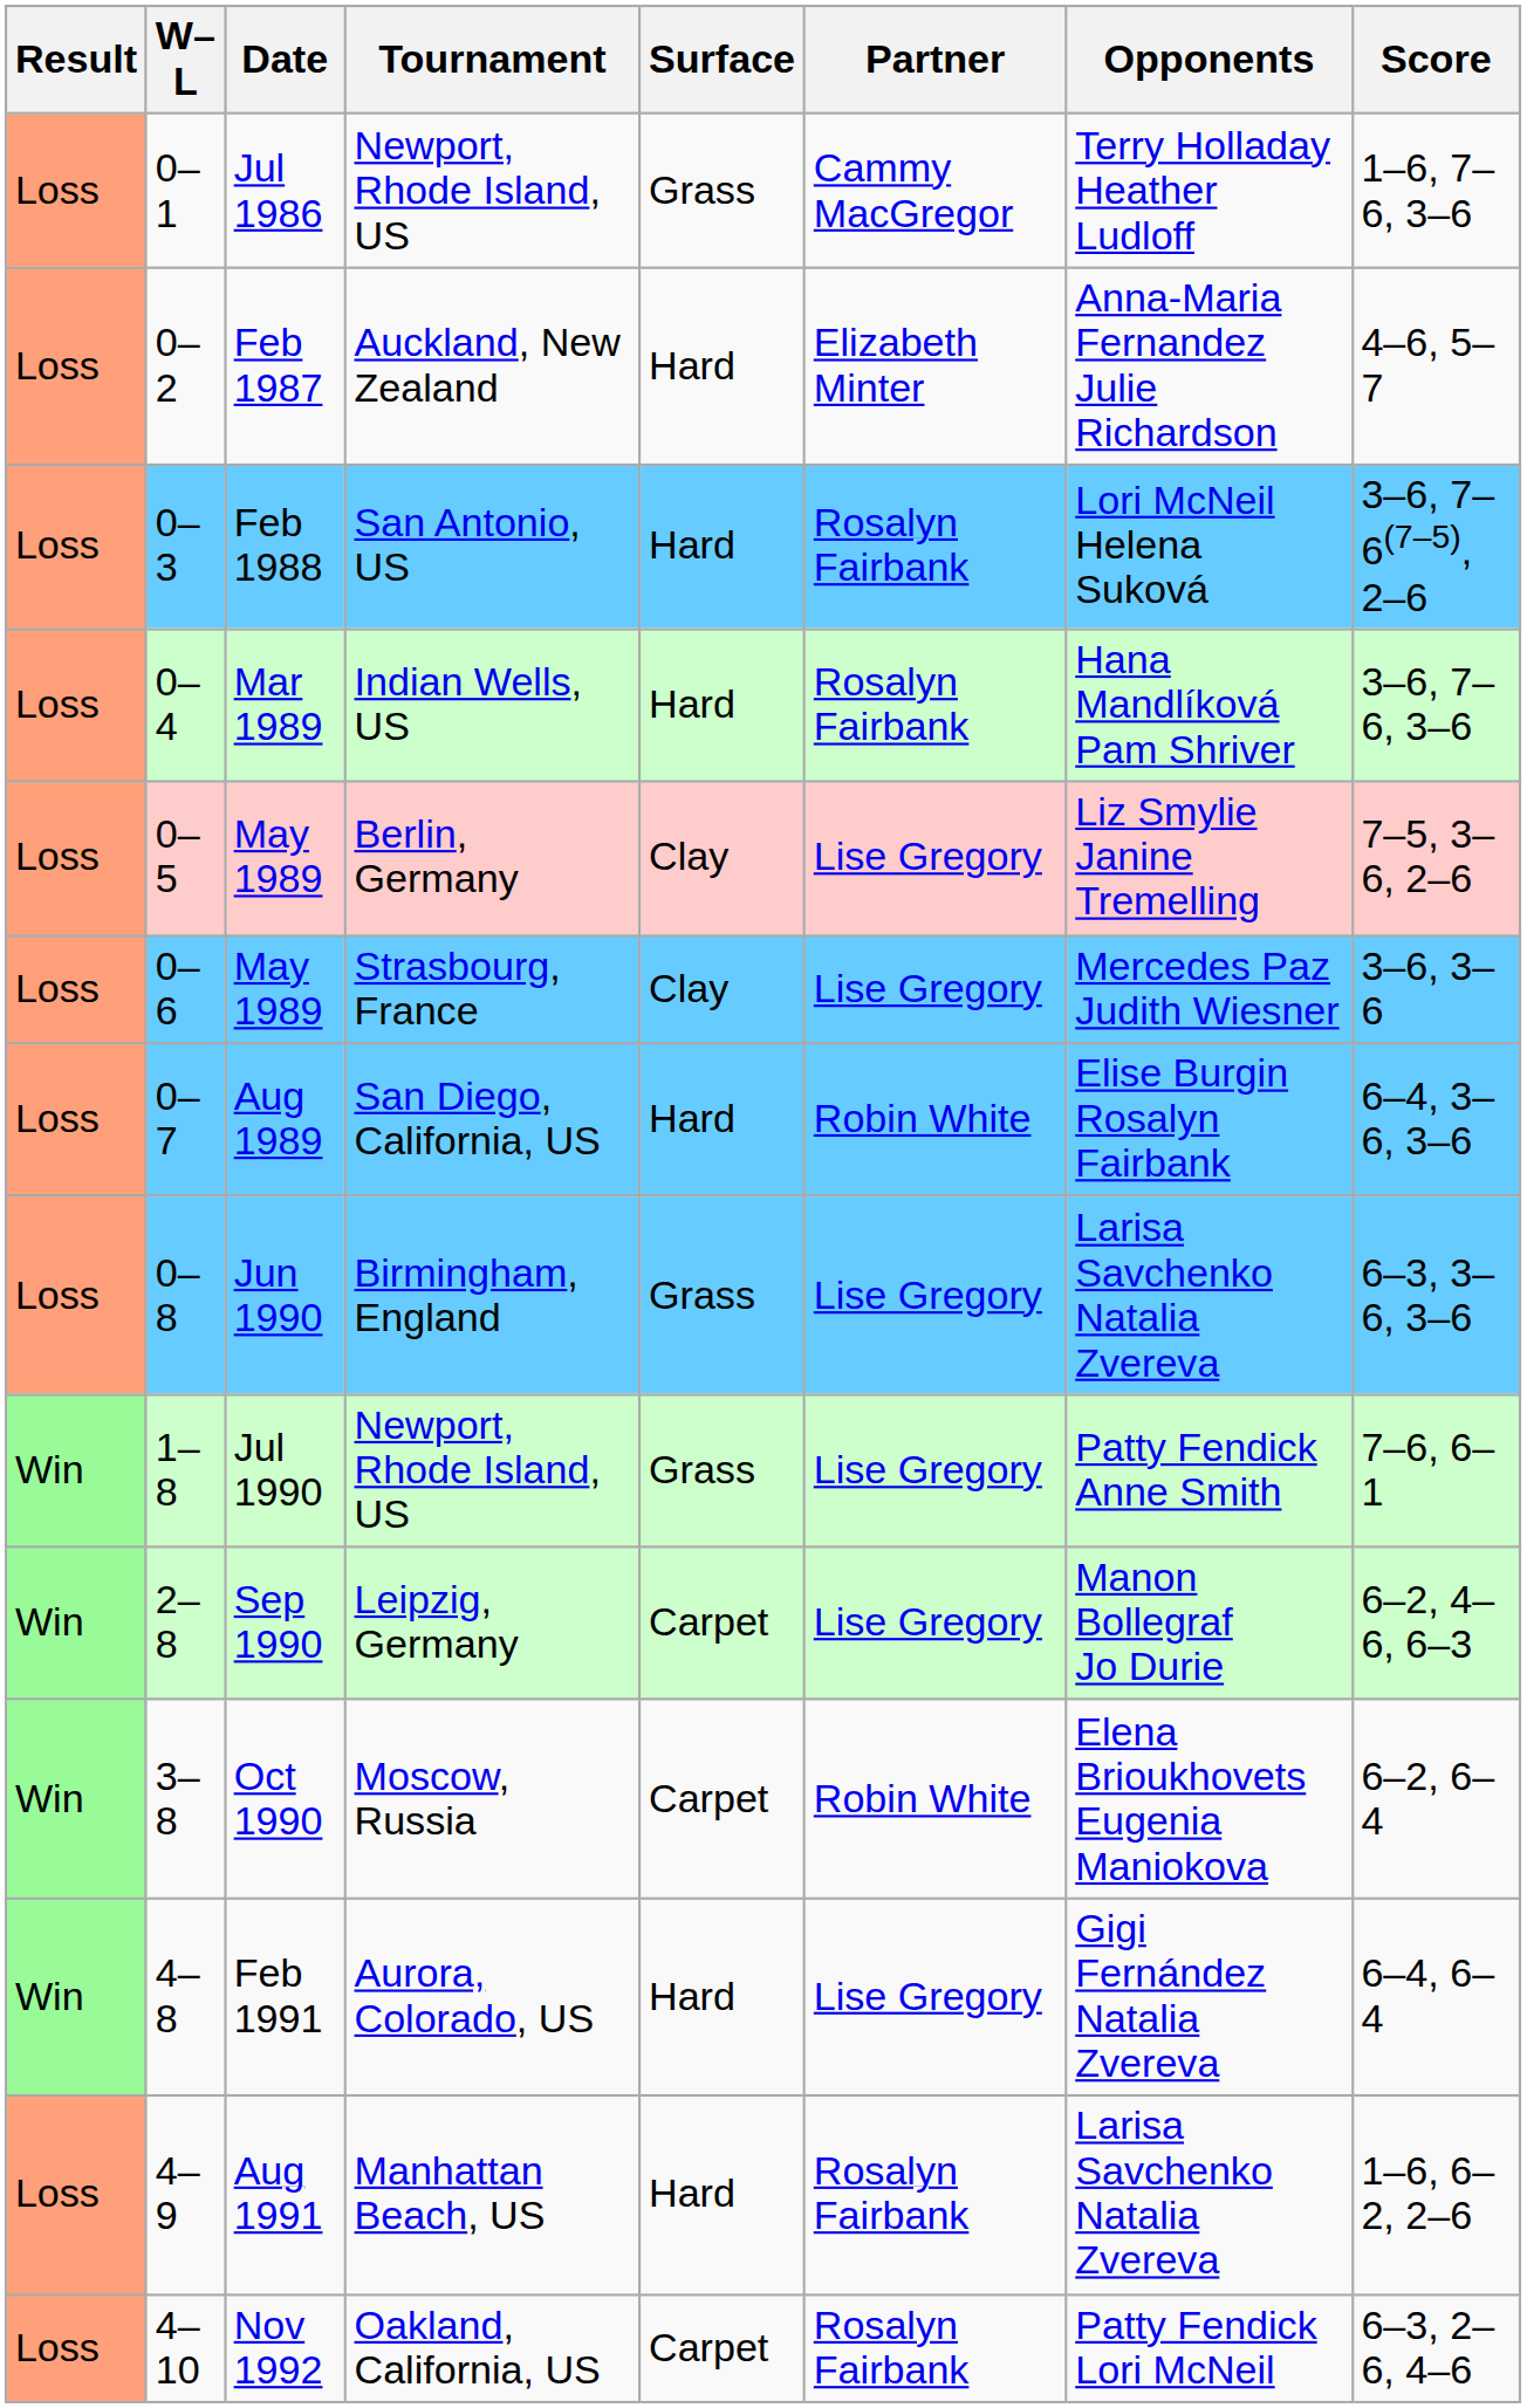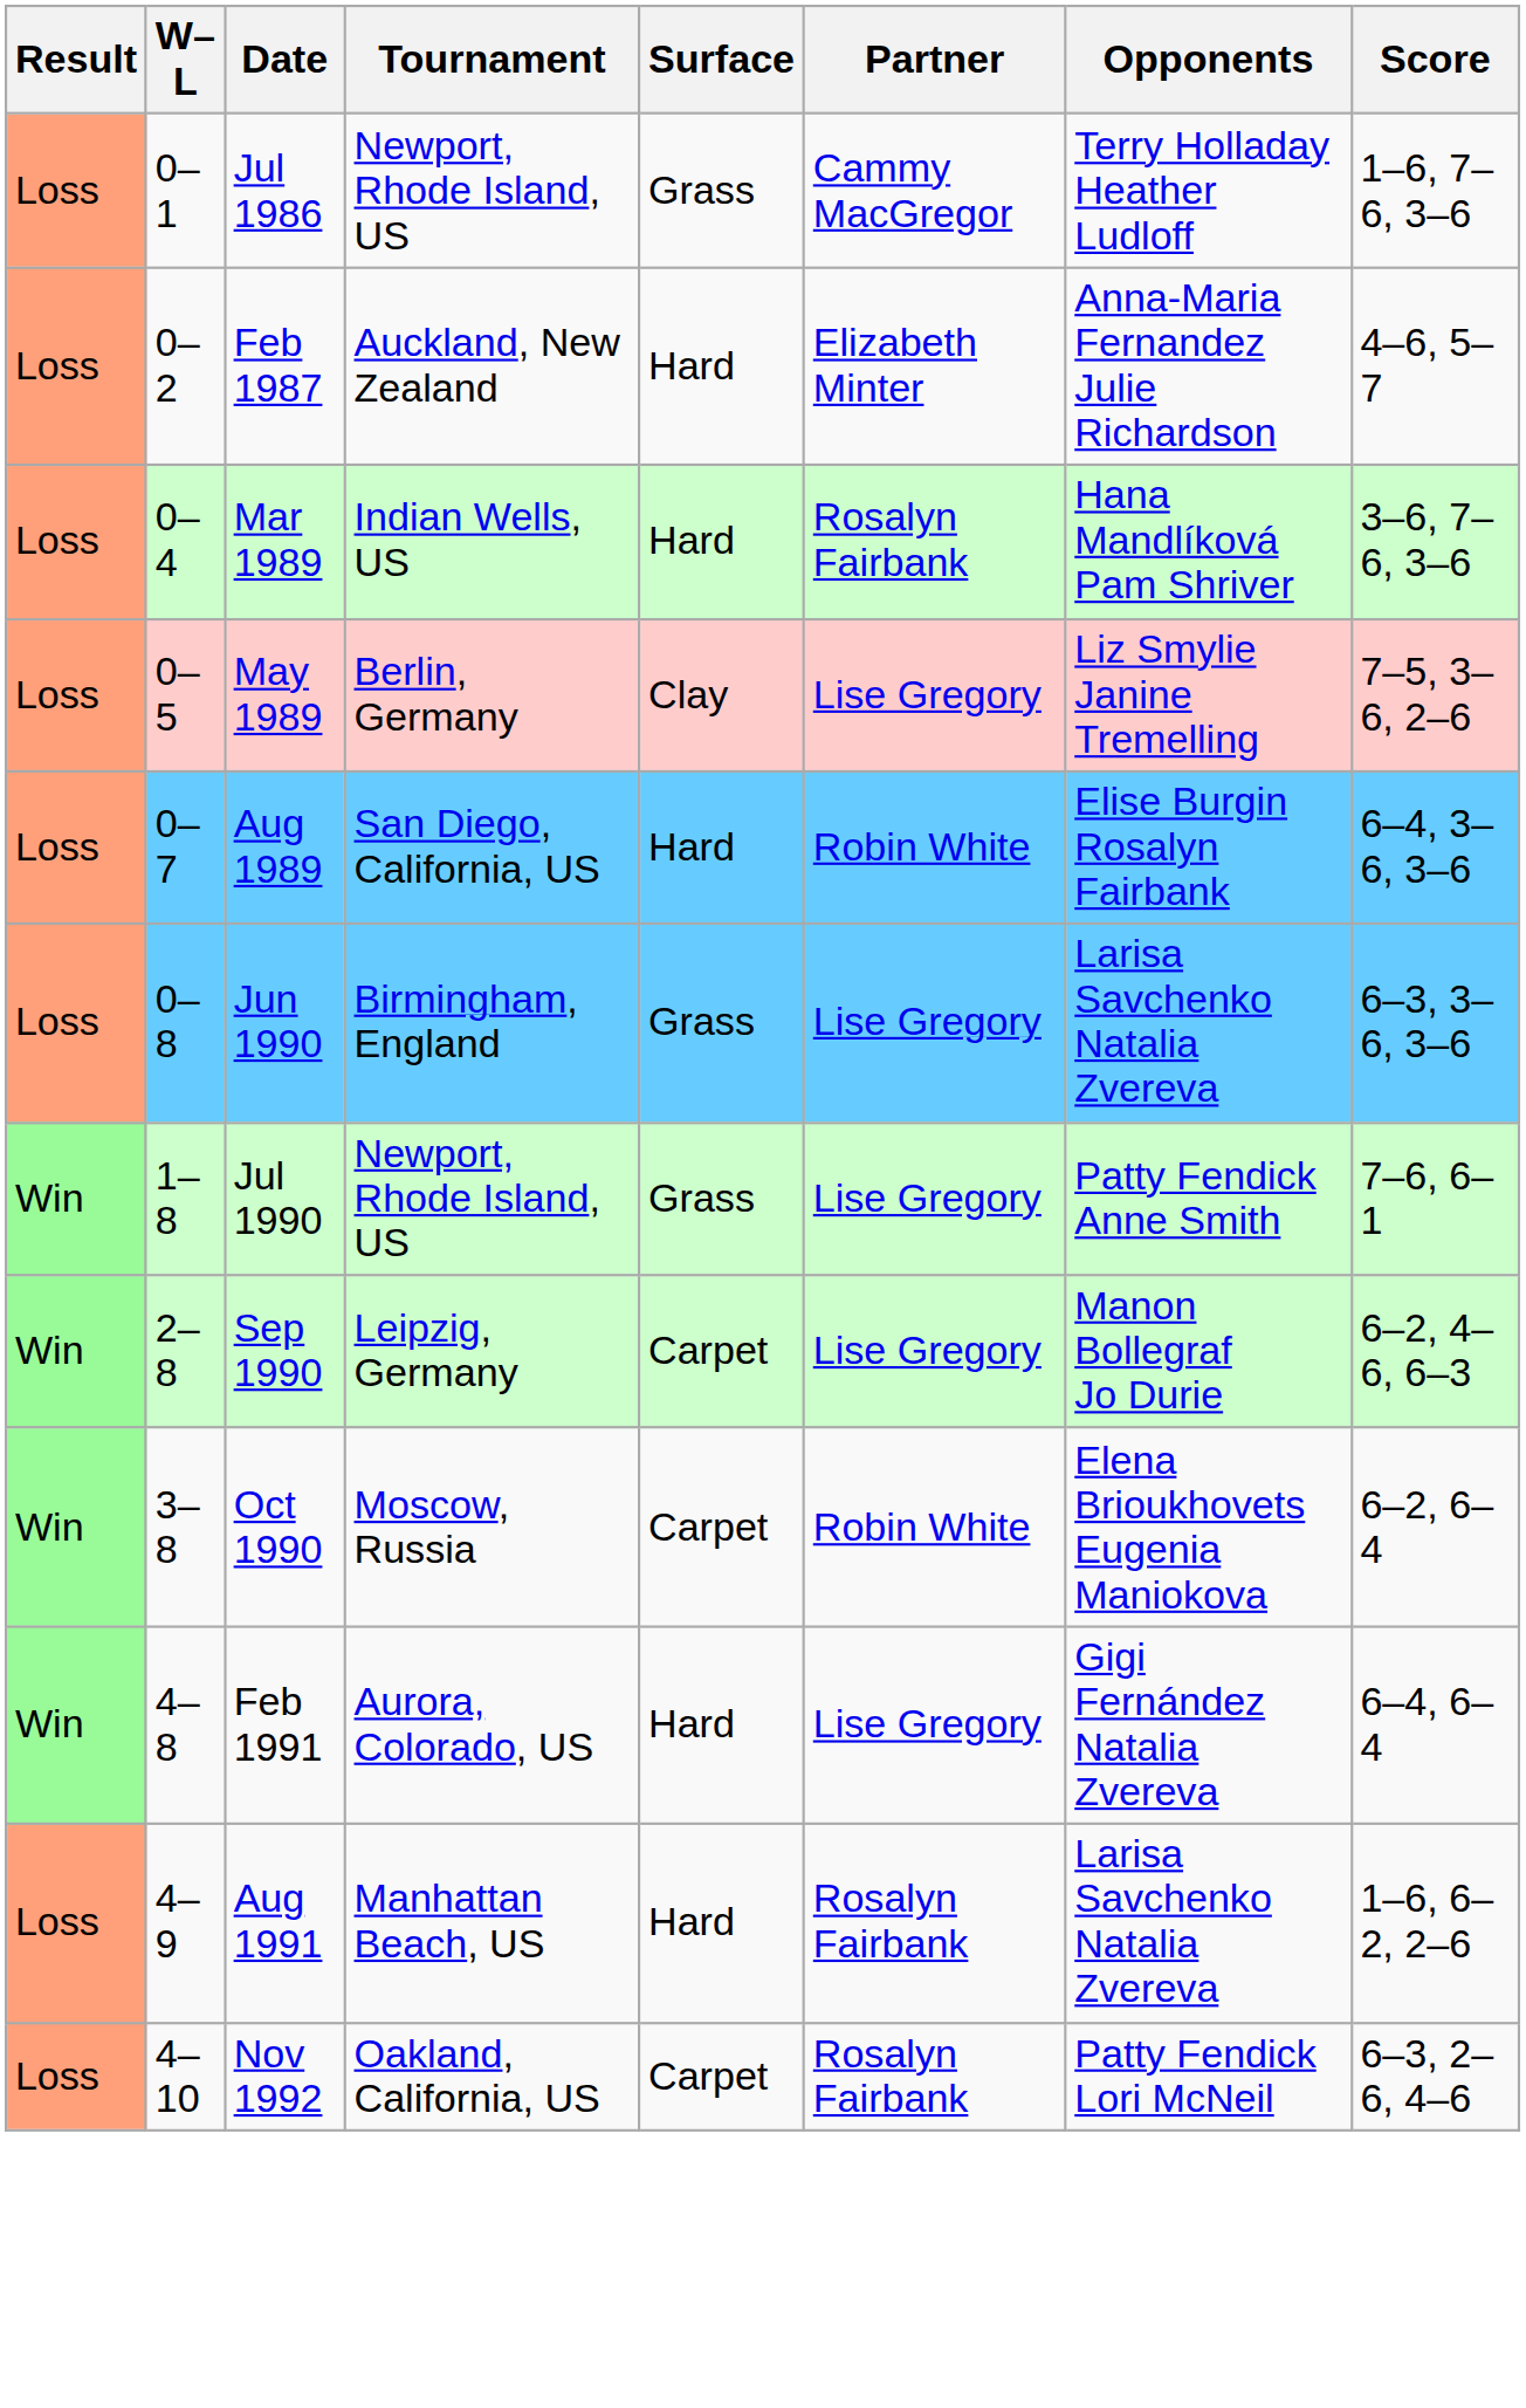 <table class="sortable wikitable">
 <tr>
 <th style="width:40px">Result</th>
 <th class="unsortable">W–L</th>
 <th style="width:60px">Date</th>
 <th style="width:180px">Tournament</th>
 <th style="width:50px">Surface</th>
 <th style="width:160px">Partner</th>
 <th style="width:160px">Opponents</th>
 <th style="width:115px" class="unsortable">Score</th>
 </tr>
 <tr>
 <td style="background:#ffa07a;">Loss</td>
 <td>0–1</td>
 <td><a href='#'>Jul 1986</a></td>
 <td><a href='#'>Newport, Rhode Island</a>, US</td>
 <td>Grass</td>
 <td> <a href='#'>Cammy MacGregor</a></td>
 <td> <a href='#'>Terry Holladay</a> <br>  <a href='#'>Heather Ludloff</a></td>
 <td>1–6, 7–6, 3–6</td>
 </tr>
 <tr>
 <td style="background:#ffa07a;">Loss</td>
 <td>0–2</td>
 <td><a href='#'>Feb 1987</a></td>
 <td><a href='#'>Auckland</a>, New Zealand</td>
 <td>Hard</td>
 <td> <a href='#'>Elizabeth Minter</a></td>
 <td> <a href='#'>Anna-Maria Fernandez</a> <br>  <a href='#'>Julie Richardson</a></td>
 <td>4–6, 5–7</td>
 </tr>
-<tr style="background:#66ccff;">
-<td style="background:#ffa07a;">Loss</td>
-<td>0–3</td>
-<td>Feb 1988</td>
-<td><a href='#'>San Antonio</a>, US</td>
-<td>Hard</td>
-<td> <a href='#'>Rosalyn Fairbank</a></td>
-<td> <a href='#'>Lori McNeil</a> <br>  Helena Suková</td>
-<td>3–6, 7–6<sup>(7–5)</sup>, 2–6</td>
-</tr>
 <tr style="background:#cfc;">
 <td style="background:#ffa07a;">Loss</td>
 <td>0–4</td>
 <td><a href='#'>Mar 1989</a></td>
 <td><a href='#'>Indian Wells</a>, US</td>
 <td>Hard</td>
 <td> <a href='#'>Rosalyn Fairbank</a></td>
 <td> <a href='#'>Hana Mandlíková</a> <br>  <a href='#'>Pam Shriver</a></td>
 <td>3–6, 7–6, 3–6</td>
 </tr>
 <tr style="background:#fcc;">
 <td style="background:#ffa07a;">Loss</td>
 <td>0–5</td>
 <td><a href='#'>May 1989</a></td>
 <td><a href='#'>Berlin</a>, Germany</td>
 <td>Clay</td>
 <td> <a href='#'>Lise Gregory</a></td>
 <td> <a href='#'>Liz Smylie</a> <br>  <a href='#'>Janine Tremelling</a></td>
 <td>7–5, 3–6, 2–6</td>
-</tr>
-<tr style="background:#6cf;">
-<td style="background:#ffa07a;">Loss</td>
-<td>0–6</td>
-<td><a href='#'>May 1989</a></td>
-<td><a href='#'>Strasbourg</a>, France</td>
-<td>Clay</td>
-<td> <a href='#'>Lise Gregory</a></td>
-<td> <a href='#'>Mercedes Paz</a> <br>  <a href='#'>Judith Wiesner</a></td>
-<td>3–6, 3–6</td>
 </tr>
 <tr style="background:#6cf;">
 <td style="background:#ffa07a;">Loss</td>
 <td>0–7</td>
 <td><a href='#'>Aug 1989</a></td>
 <td><a href='#'>San Diego</a>, California, US</td>
 <td>Hard</td>
 <td> <a href='#'>Robin White</a></td>
 <td> <a href='#'>Elise Burgin</a> <br>  <a href='#'>Rosalyn Fairbank</a></td>
 <td>6–4, 3–6, 3–6</td>
 </tr>
 <tr style="background:#6cf;">
 <td style="background:#ffa07a;">Loss</td>
 <td>0–8</td>
 <td><a href='#'>Jun 1990</a></td>
 <td><a href='#'>Birmingham</a>, England</td>
 <td>Grass</td>
 <td> <a href='#'>Lise Gregory</a></td>
 <td> <a href='#'>Larisa Savchenko</a> <br>  <a href='#'>Natalia Zvereva</a></td>
 <td>6–3, 3–6, 3–6</td>
 </tr>
 <tr style="background:#cfc;">
 <td style="background:#98fb98;">Win</td>
 <td>1–8</td>
 <td>Jul 1990</td>
 <td><a href='#'>Newport, Rhode Island</a>, US</td>
 <td>Grass</td>
 <td> <a href='#'>Lise Gregory</a></td>
 <td> <a href='#'>Patty Fendick</a> <br>  <a href='#'>Anne Smith</a></td>
 <td>7–6, 6–1</td>
 </tr>
 <tr style="background:#cfc;">
 <td style="background:#98fb98;">Win</td>
 <td>2–8</td>
 <td><a href='#'>Sep 1990</a></td>
 <td><a href='#'>Leipzig</a>, Germany</td>
 <td>Carpet</td>
 <td> <a href='#'>Lise Gregory</a></td>
 <td> <a href='#'>Manon Bollegraf</a> <br>  <a href='#'>Jo Durie</a></td>
 <td>6–2, 4–6, 6–3</td>
 </tr>
 <tr>
 <td style="background:#98fb98;">Win</td>
 <td>3–8</td>
 <td><a href='#'>Oct 1990</a></td>
 <td><a href='#'>Moscow</a>, Russia</td>
 <td>Carpet</td>
 <td> <a href='#'>Robin White</a></td>
 <td> <a href='#'>Elena Brioukhovets</a> <br>  <a href='#'>Eugenia Maniokova</a></td>
 <td>6–2, 6–4</td>
 </tr>
 <tr>
 <td style="background:#98fb98;">Win</td>
 <td>4–8</td>
 <td>Feb 1991</td>
 <td><a href='#'>Aurora, Colorado</a>, US</td>
 <td>Hard</td>
 <td> <a href='#'>Lise Gregory</a></td>
 <td> <a href='#'>Gigi Fernández</a> <br>  <a href='#'>Natalia Zvereva</a></td>
 <td>6–4, 6–4</td>
 </tr>
 <tr>
 <td style="background:#ffa07a;">Loss</td>
 <td>4–9</td>
 <td><a href='#'>Aug 1991</a></td>
 <td><a href='#'>Manhattan Beach</a>, US</td>
 <td>Hard</td>
 <td> <a href='#'>Rosalyn Fairbank</a></td>
 <td> <a href='#'>Larisa Savchenko</a> <br>  <a href='#'>Natalia Zvereva</a></td>
 <td>1–6, 6–2, 2–6</td>
 </tr>
 <tr>
 <td style="background:#ffa07a;">Loss</td>
 <td>4–10</td>
 <td><a href='#'>Nov 1992</a></td>
 <td><a href='#'>Oakland</a>, California, US</td>
 <td>Carpet</td>
 <td> <a href='#'>Rosalyn Fairbank</a></td>
 <td> <a href='#'>Patty Fendick</a> <br>  <a href='#'>Lori McNeil</a></td>
 <td>6–3, 2–6, 4–6</td>
 </tr>
 </table>
